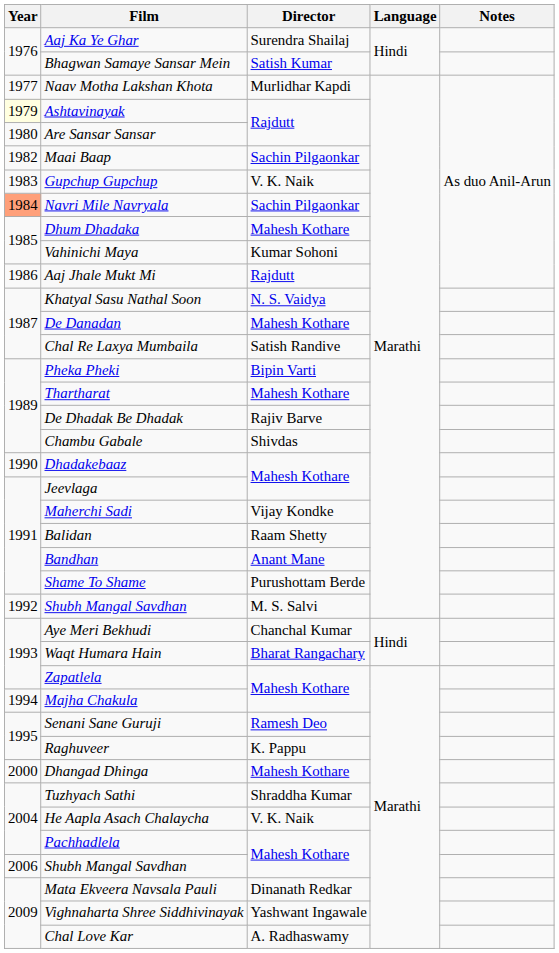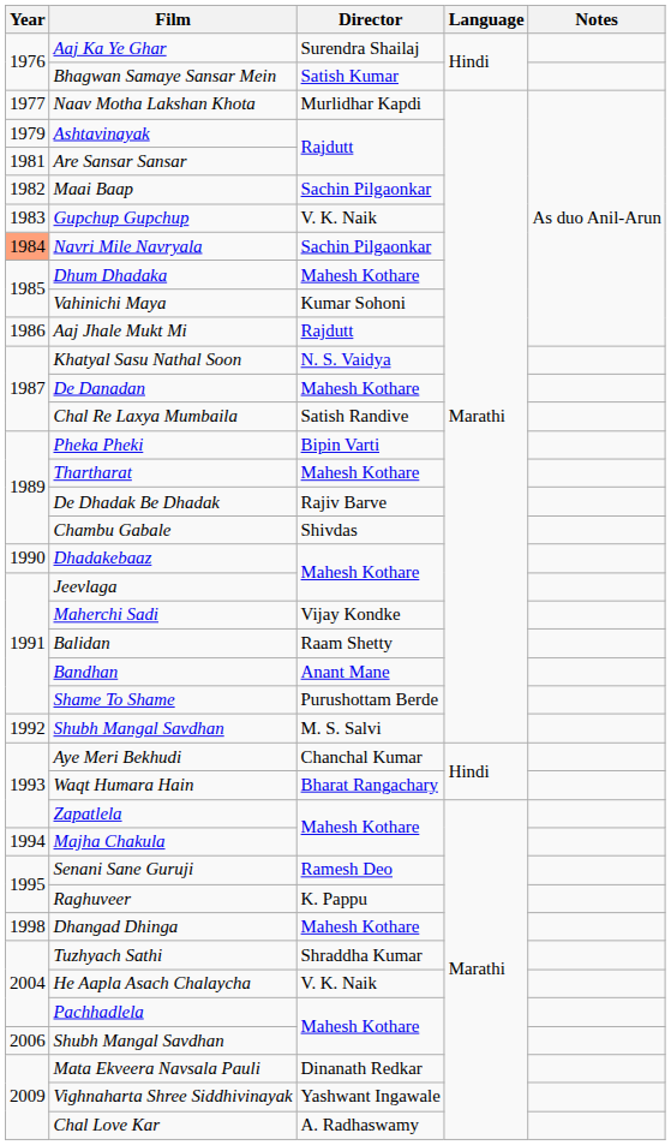 <table class="wikitable">
 <tr>
 <th>Year</th>
 <th>Film</th>
 <th>Director</th>
 <th>Language</th>
 <th>Notes</th>
 </tr>
 <tr>
 <td rowspan="2">1976</td>
 <td><em><a href='#'>Aaj Ka Ye Ghar</a></em></td>
 <td>Surendra Shailaj</td>
 <td rowspan="2">Hindi</td>
 <td></td>
 </tr>
 <tr>
 <td><em>Bhagwan Samaye Sansar Mein</em></td>
 <td><a href='#'>Satish Kumar</a></td>
 <td></td>
 </tr>
 <tr>
 <td>1977</td>
 <td><em>Naav Motha Lakshan Khota</em></td>
 <td>Murlidhar Kapdi</td>
 <td rowspan="23">Marathi</td>
 <td rowspan="9">As duo Anil-Arun</td>
 </tr>
 <tr>
-<td style="background: lightyellow;">1979</td>
+<td>1979</td>
 <td><em><a href='#'>Ashtavinayak</a></em></td>
 <td rowspan="2"><a href='#'>Rajdutt</a></td>
 </tr>
 <tr>
-<td>1980</td>
+<td>1981</td>
 <td><em>Are Sansar Sansar</em></td>
 </tr>
 <tr>
 <td>1982</td>
 <td><em>Maai Baap</em></td>
 <td><a href='#'>Sachin Pilgaonkar</a></td>
 </tr>
 <tr>
 <td>1983</td>
 <td><em><a href='#'>Gupchup Gupchup</a></em></td>
 <td>V. K. Naik</td>
 </tr>
 <tr>
 <td style="background: lightsalmon;">1984</td>
 <td><em><a href='#'>Navri Mile Navryala</a></em></td>
 <td><a href='#'>Sachin Pilgaonkar</a></td>
 </tr>
 <tr>
 <td rowspan="2">1985</td>
 <td><em><a href='#'>Dhum Dhadaka</a></em></td>
 <td><a href='#'>Mahesh Kothare</a></td>
 </tr>
 <tr>
 <td><em>Vahinichi Maya</em></td>
 <td>Kumar Sohoni</td>
 </tr>
 <tr>
 <td>1986</td>
 <td><em>Aaj Jhale Mukt Mi</em></td>
 <td><a href='#'>Rajdutt</a></td>
 </tr>
 <tr>
 <td rowspan="3">1987</td>
 <td><em>Khatyal Sasu Nathal Soon</em></td>
 <td><a href='#'>N. S. Vaidya</a></td>
 <td></td>
 </tr>
 <tr>
 <td><em><a href='#'>De Danadan</a></em></td>
 <td><a href='#'>Mahesh Kothare</a></td>
 <td></td>
 </tr>
 <tr>
 <td><em>Chal Re Laxya Mumbaila</em></td>
 <td>Satish Randive</td>
 <td></td>
 </tr>
 <tr>
 <td rowspan="4">1989</td>
 <td><em><a href='#'>Pheka Pheki</a></em></td>
 <td><a href='#'>Bipin Varti</a></td>
 <td></td>
 </tr>
 <tr>
 <td><em><a href='#'>Thartharat</a></em></td>
 <td><a href='#'>Mahesh Kothare</a></td>
 <td></td>
 </tr>
 <tr>
 <td><em>De Dhadak Be Dhadak</em></td>
 <td>Rajiv Barve</td>
 <td></td>
 </tr>
 <tr>
 <td><em>Chambu Gabale</em></td>
 <td>Shivdas</td>
 <td></td>
 </tr>
 <tr>
 <td>1990</td>
 <td><em><a href='#'>Dhadakebaaz</a></em></td>
 <td rowspan="2"><a href='#'>Mahesh Kothare</a></td>
 <td></td>
 </tr>
 <tr>
 <td rowspan="5">1991</td>
 <td><em>Jeevlaga</em></td>
 <td></td>
 </tr>
 <tr>
 <td><em><a href='#'>Maherchi Sadi</a></em></td>
 <td>Vijay Kondke</td>
 <td></td>
 </tr>
 <tr>
 <td><em>Balidan</em></td>
 <td>Raam Shetty</td>
 <td></td>
 </tr>
 <tr>
 <td><em><a href='#'>Bandhan</a></em></td>
 <td><a href='#'>Anant Mane</a></td>
 <td></td>
 </tr>
 <tr>
 <td><em><a href='#'>Shame To Shame</a></em></td>
 <td>Purushottam Berde</td>
 <td></td>
 </tr>
 <tr>
 <td>1992</td>
 <td><em><a href='#'>Shubh Mangal Savdhan</a></em></td>
 <td>M. S. Salvi</td>
 <td></td>
 </tr>
 <tr>
 <td rowspan="3">1993</td>
 <td><em>Aye Meri Bekhudi</em></td>
 <td>Chanchal Kumar</td>
 <td rowspan="2">Hindi</td>
 <td></td>
 </tr>
 <tr>
 <td><em>Waqt Humara Hain</em></td>
 <td><a href='#'>Bharat Rangachary</a></td>
 <td></td>
 </tr>
 <tr>
 <td><em><a href='#'>Zapatlela</a></em></td>
 <td rowspan="2"><a href='#'>Mahesh Kothare</a></td>
 <td rowspan="12">Marathi</td>
 <td></td>
 </tr>
 <tr>
 <td>1994</td>
 <td><em><a href='#'>Majha Chakula</a></em></td>
 <td></td>
 </tr>
 <tr>
 <td rowspan="2">1995</td>
 <td><em>Senani Sane Guruji</em></td>
 <td><a href='#'>Ramesh Deo</a></td>
 <td></td>
 </tr>
 <tr>
 <td><em>Raghuveer</em></td>
 <td>K. Pappu</td>
 <td></td>
 </tr>
 <tr>
-<td>2000</td>
+<td>1998</td>
 <td><em>Dhangad Dhinga</em></td>
 <td><a href='#'>Mahesh Kothare</a></td>
 <td></td>
 </tr>
 <tr>
 <td rowspan="3">2004</td>
 <td><em>Tuzhyach Sathi</em></td>
 <td>Shraddha Kumar</td>
 <td></td>
 </tr>
 <tr>
 <td><em>He Aapla Asach Chalaycha</em></td>
 <td>V. K. Naik</td>
 <td></td>
 </tr>
 <tr>
 <td><em><a href='#'>Pachhadlela</a></em></td>
 <td rowspan="2"><a href='#'>Mahesh Kothare</a></td>
 <td></td>
 </tr>
 <tr>
 <td>2006</td>
 <td><em>Shubh Mangal Savdhan</em></td>
 <td></td>
 </tr>
 <tr>
 <td rowspan="3">2009</td>
 <td><em>Mata Ekveera Navsala Pauli</em></td>
 <td>Dinanath Redkar</td>
 <td></td>
 </tr>
 <tr>
 <td><em>Vighnaharta Shree Siddhivinayak</em></td>
 <td>Yashwant Ingawale</td>
 <td></td>
 </tr>
 <tr>
 <td><em>Chal Love Kar</em></td>
 <td>A. Radhaswamy</td>
 <td></td>
 </tr>
 </table>
